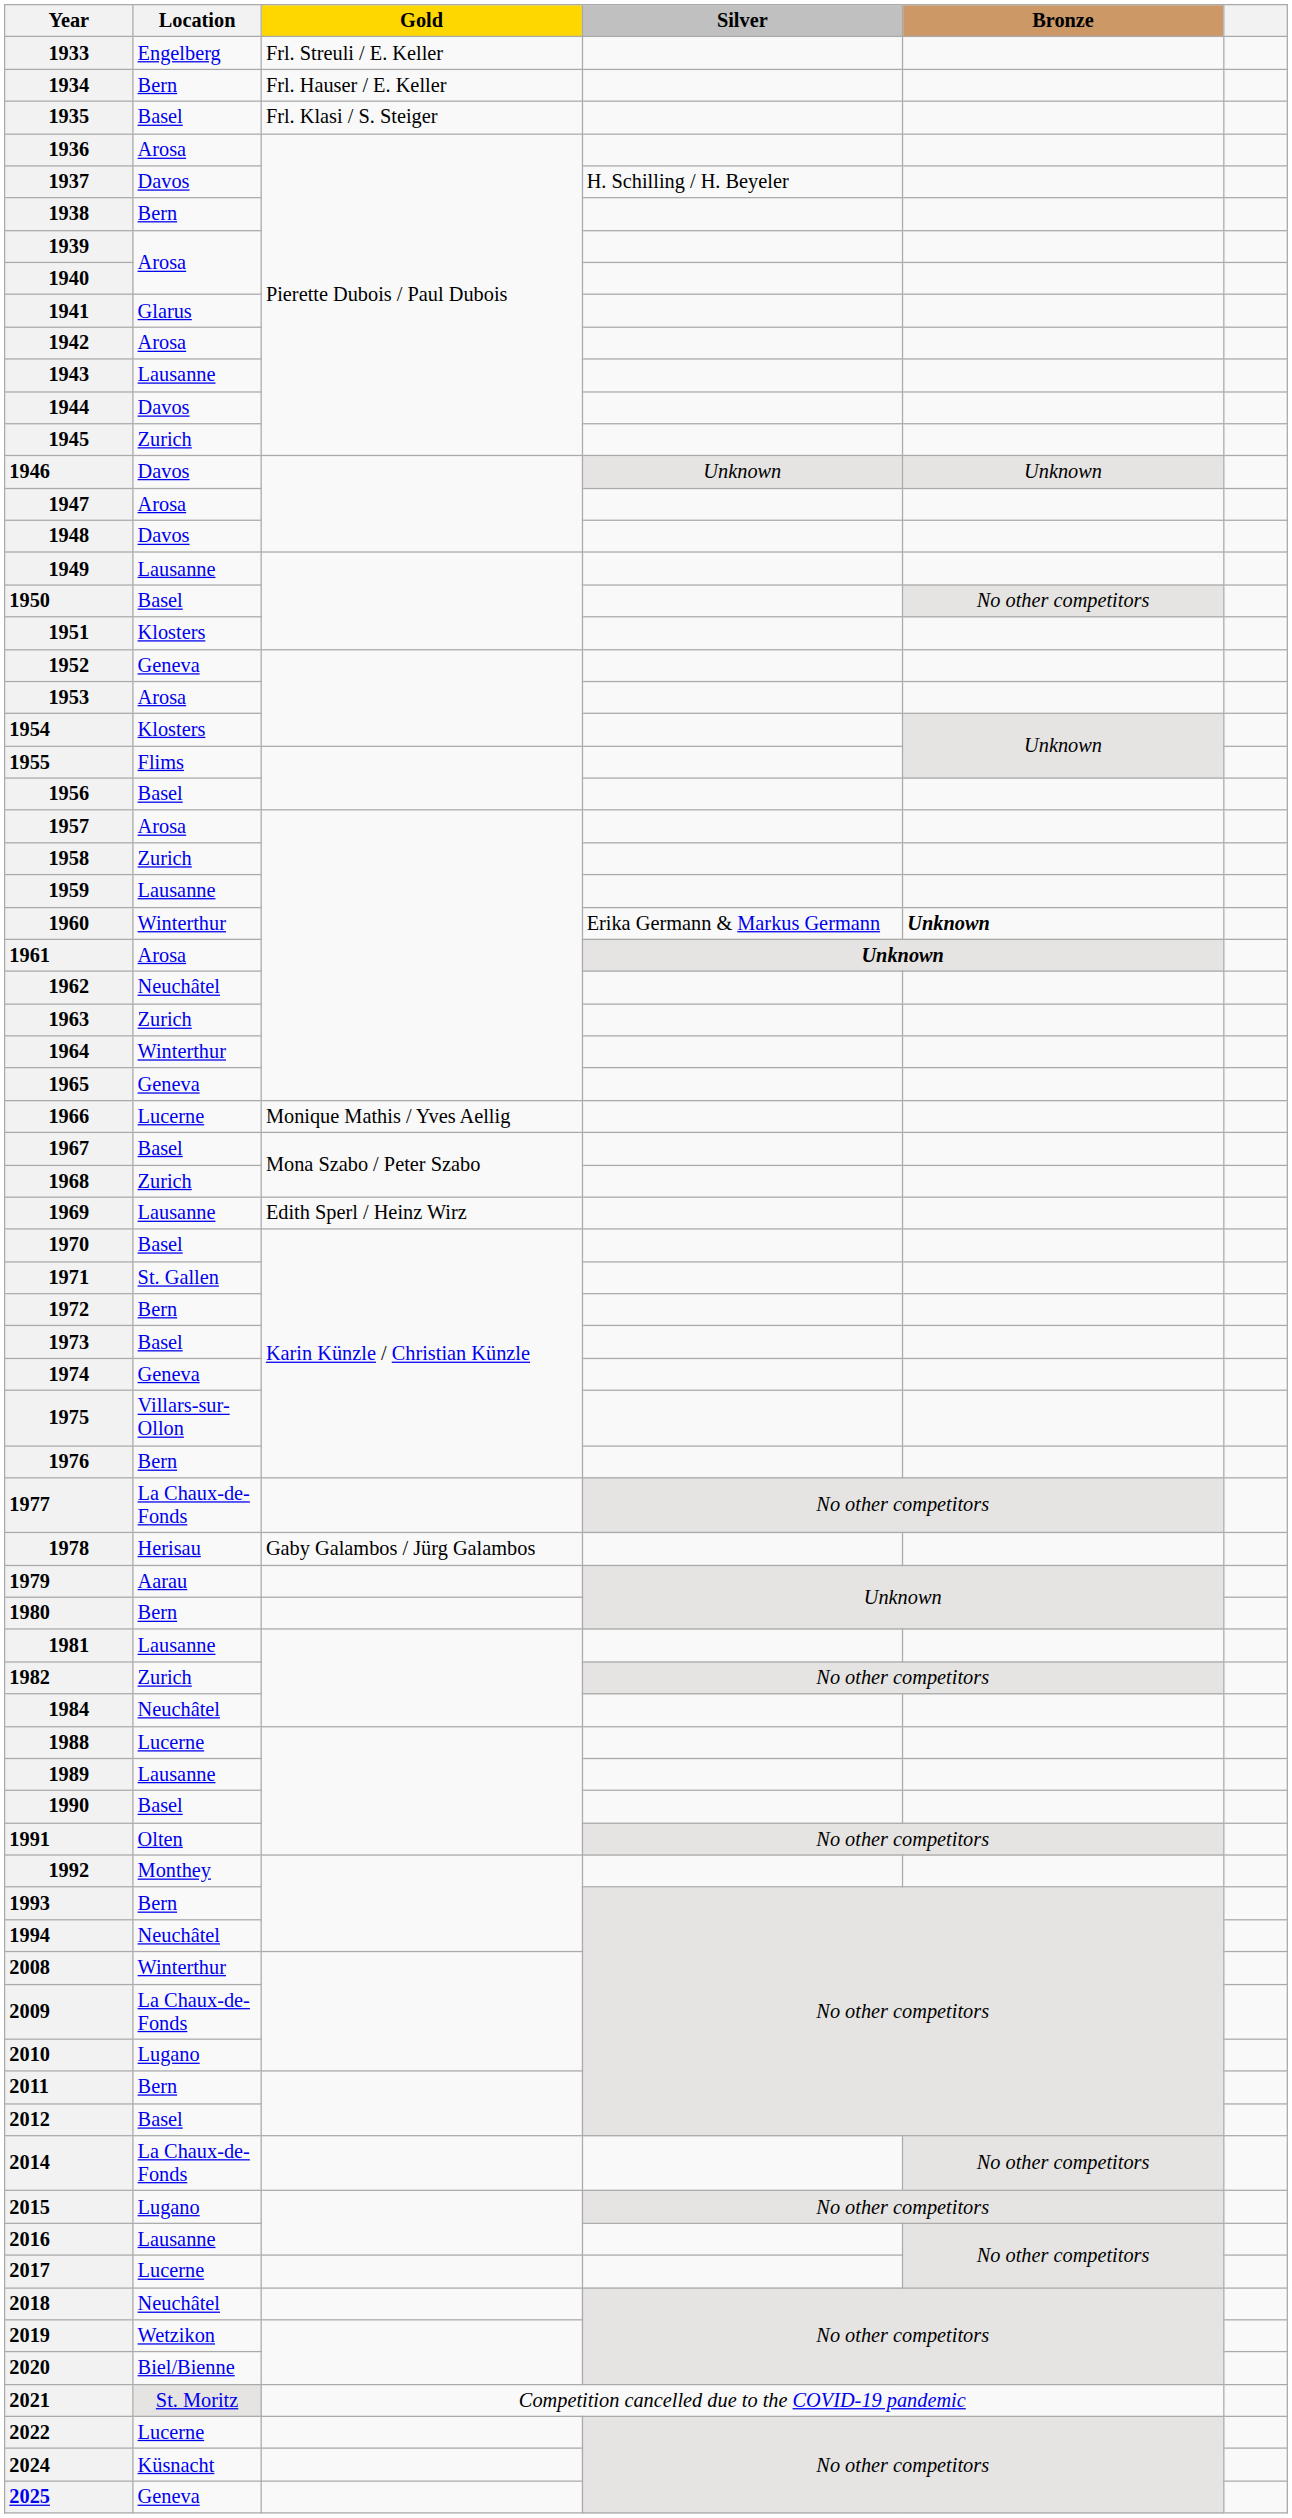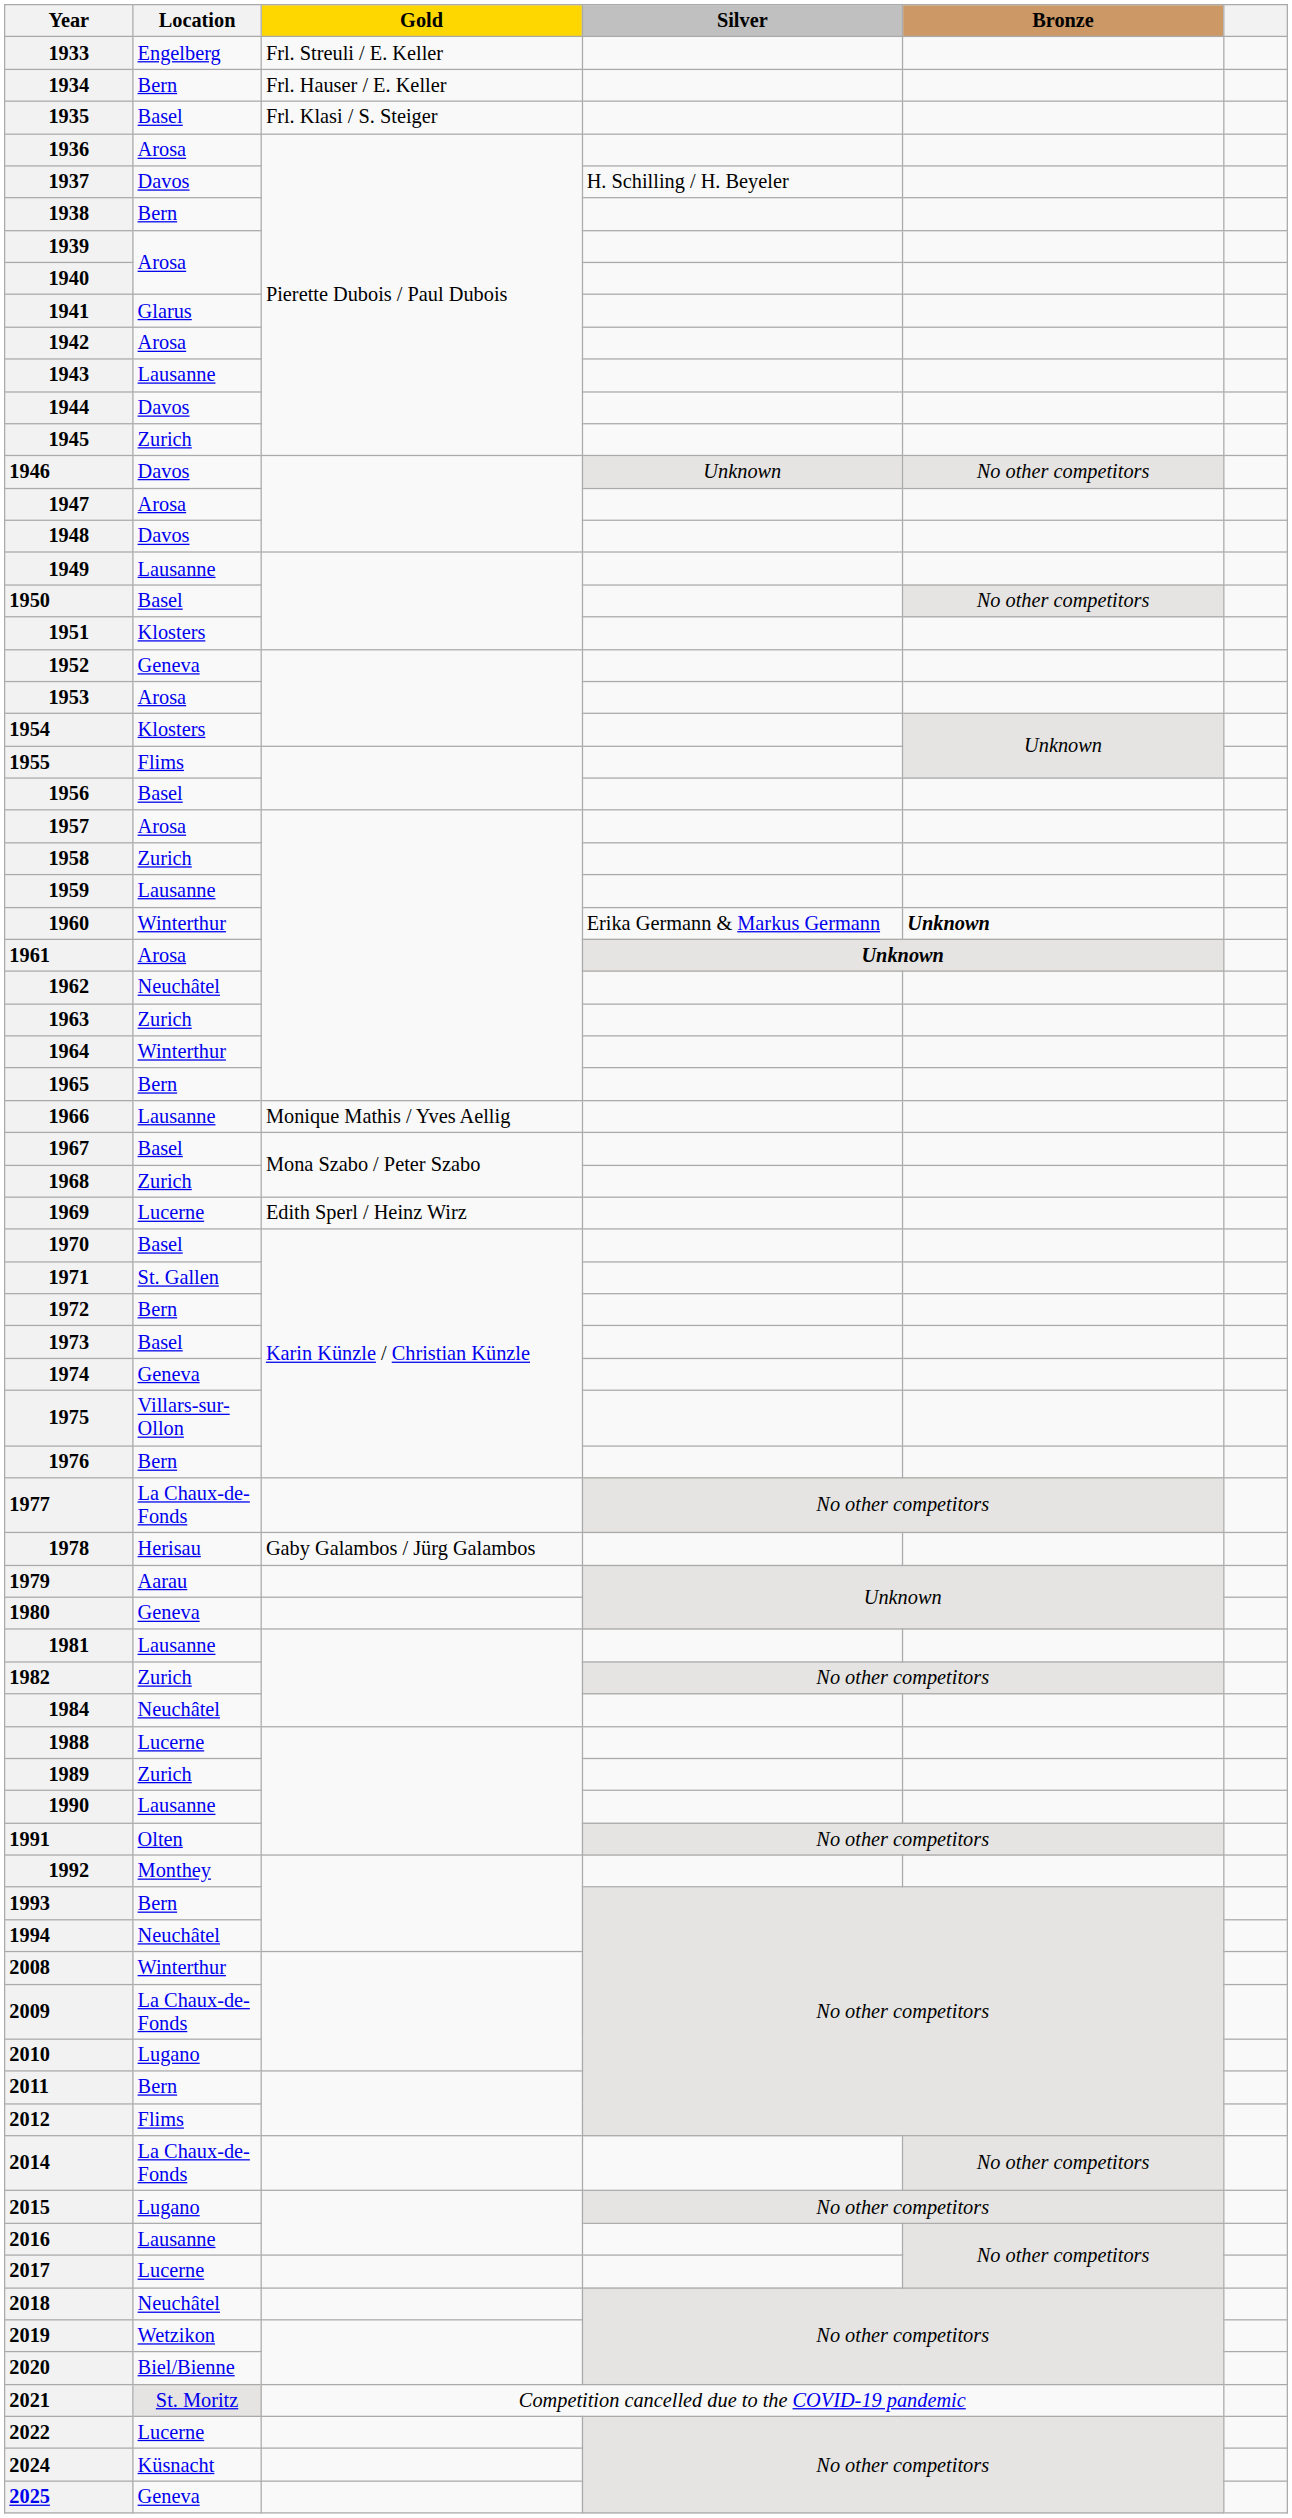 <table class="wikitable unsortable" style="text-align:left; width:80%">
 <tr>
 <th scope="col" style="text-align:center; width:10%">Year</th>
 <th scope="col" style="text-align:center; width:10%">Location</th>
 <th scope="col" style="text-align:center; width:25%; background:gold">Gold</th>
 <th scope="col" style="text-align:center; width:25%; background:silver">Silver</th>
 <th scope="col" style="text-align:center; width:25%; background:#c96">Bronze</th>
 <th scope="col" style="text-align:center; width:5%"></th>
 </tr>
 <tr>
 <th>1933</th>
 <td><a href='#'>Engelberg</a></td>
 <td>Frl. Streuli / E. Keller</td>
 <td></td>
 <td></td>
 <td></td>
 </tr>
 <tr>
 <th>1934</th>
 <td><a href='#'>Bern</a></td>
 <td>Frl. Hauser / E. Keller</td>
 <td></td>
 <td></td>
 <td></td>
 </tr>
 <tr>
 <th>1935</th>
 <td><a href='#'>Basel</a></td>
 <td>Frl. Klasi / S. Steiger</td>
 <td></td>
 <td></td>
 <td></td>
 </tr>
 <tr>
 <th>1936</th>
 <td><a href='#'>Arosa</a></td>
 <td rowspan="10">Pierette Dubois / Paul Dubois</td>
 <td></td>
 <td></td>
 <td></td>
 </tr>
 <tr>
 <th>1937</th>
 <td><a href='#'>Davos</a></td>
 <td>H. Schilling / H. Beyeler</td>
 <td></td>
 <td></td>
 </tr>
 <tr>
 <th>1938</th>
 <td><a href='#'>Bern</a></td>
 <td></td>
 <td></td>
 <td></td>
 </tr>
 <tr>
 <th>1939</th>
 <td rowspan="2"><a href='#'>Arosa</a></td>
 <td></td>
 <td></td>
 <td></td>
 </tr>
 <tr>
 <th>1940</th>
 <td></td>
 <td></td>
 <td></td>
 </tr>
 <tr>
 <th>1941</th>
 <td><a href='#'>Glarus</a></td>
 <td></td>
 <td></td>
 <td></td>
 </tr>
 <tr>
 <th>1942</th>
 <td><a href='#'>Arosa</a></td>
 <td></td>
 <td></td>
 <td></td>
 </tr>
 <tr>
 <th>1943</th>
 <td><a href='#'>Lausanne</a></td>
 <td></td>
 <td></td>
 <td></td>
 </tr>
 <tr>
 <th>1944</th>
 <td><a href='#'>Davos</a></td>
 <td></td>
 <td></td>
 <td></td>
 </tr>
 <tr>
 <th>1945</th>
 <td><a href='#'>Zurich</a></td>
 <td></td>
 <td></td>
 <td></td>
 </tr>
 <tr>
 <th scope="row" style="text-align:left">1946</th>
 <td><a href='#'>Davos</a></td>
 <td rowspan="3"></td>
 <td bgcolor="e5e4e2" align="center"><em>Unknown</em></td>
-<td align="center" bgcolor="e5e4e2"><em>Unknown</em></td>
+<td bgcolor="e5e4e2" align="center"><em>No other competitors</em></td>
 <td></td>
 </tr>
 <tr>
 <th>1947</th>
 <td><a href='#'>Arosa</a></td>
 <td></td>
 <td></td>
 <td></td>
 </tr>
 <tr>
 <th>1948</th>
 <td><a href='#'>Davos</a></td>
 <td></td>
 <td></td>
 <td></td>
 </tr>
 <tr>
 <th>1949</th>
 <td><a href='#'>Lausanne</a></td>
 <td rowspan="3"></td>
 <td></td>
 <td></td>
 <td></td>
 </tr>
 <tr>
 <th scope="row" style="text-align:left">1950</th>
 <td><a href='#'>Basel</a></td>
 <td></td>
 <td align="center" bgcolor="e5e4e2"><em>No other competitors</em></td>
 <td></td>
 </tr>
 <tr>
 <th>1951</th>
 <td><a href='#'>Klosters</a></td>
 <td></td>
 <td></td>
 <td></td>
 </tr>
 <tr>
 <th>1952</th>
 <td><a href='#'>Geneva</a></td>
 <td rowspan="3"></td>
 <td></td>
 <td></td>
 <td></td>
 </tr>
 <tr>
 <th>1953</th>
 <td><a href='#'>Arosa</a></td>
 <td></td>
 <td></td>
 <td></td>
 </tr>
 <tr>
 <th scope="row" style="text-align:left">1954</th>
 <td><a href='#'>Klosters</a></td>
 <td></td>
 <td rowspan="2" align="center" bgcolor="e5e4e2"><em>Unknown</em></td>
 <td></td>
 </tr>
 <tr>
 <th scope="row" style="text-align:left">1955</th>
 <td><a href='#'>Flims</a></td>
 <td rowspan="2"></td>
 <td></td>
 <td></td>
 </tr>
 <tr>
 <th>1956</th>
 <td><a href='#'>Basel</a></td>
 <td></td>
 <td></td>
 <td></td>
 </tr>
 <tr>
 <th>1957</th>
 <td><a href='#'>Arosa</a></td>
 <td rowspan="9"></td>
 <td></td>
 <td></td>
 <td></td>
 </tr>
 <tr>
 <th>1958</th>
 <td><a href='#'>Zurich</a></td>
 <td></td>
 <td></td>
 <td></td>
 </tr>
 <tr>
 <th>1959</th>
 <td><a href='#'>Lausanne</a></td>
 <td></td>
 <td></td>
 <td></td>
 </tr>
 <tr>
 <th>1960</th>
 <td><a href='#'>Winterthur</a></td>
 <td>Erika Germann & <a href='#'>Markus Germann</a></td>
 <td><strong><em>Unknown</em></strong></td>
 <td></td>
 </tr>
 <tr>
 <th scope="row" style="text-align:left">1961</th>
 <td><a href='#'>Arosa</a></td>
 <td colspan="2" bgcolor="e5e4e2" align="center"><strong><em>Unknown</em></strong></td>
 <td></td>
 </tr>
 <tr>
 <th>1962</th>
 <td><a href='#'>Neuchâtel</a></td>
 <td></td>
 <td></td>
 <td></td>
 </tr>
 <tr>
 <th>1963</th>
 <td><a href='#'>Zurich</a></td>
 <td></td>
 <td></td>
 <td></td>
 </tr>
 <tr>
 <th>1964</th>
 <td><a href='#'>Winterthur</a></td>
 <td></td>
 <td></td>
 <td></td>
 </tr>
 <tr>
 <th>1965</th>
-<td><a href='#'>Geneva</a></td>
+<td><a href='#'>Bern</a></td>
 <td></td>
 <td></td>
 <td></td>
 </tr>
 <tr>
 <th>1966</th>
-<td><a href='#'>Lucerne</a></td>
+<td><a href='#'>Lausanne</a></td>
 <td>Monique Mathis / Yves Aellig</td>
 <td></td>
 <td></td>
 <td></td>
 </tr>
 <tr>
 <th>1967</th>
 <td><a href='#'>Basel</a></td>
 <td rowspan="2">Mona Szabo / Peter Szabo</td>
 <td></td>
 <td></td>
 <td></td>
 </tr>
 <tr>
 <th>1968</th>
 <td><a href='#'>Zurich</a></td>
 <td></td>
 <td></td>
 <td></td>
 </tr>
 <tr>
 <th>1969</th>
-<td><a href='#'>Lausanne</a></td>
+<td><a href='#'>Lucerne</a></td>
 <td>Edith Sperl / Heinz Wirz</td>
 <td></td>
 <td></td>
 <td></td>
 </tr>
 <tr>
 <th>1970</th>
 <td><a href='#'>Basel</a></td>
 <td rowspan="7"><a href='#'>Karin Künzle</a> / <a href='#'>Christian Künzle</a></td>
 <td></td>
 <td></td>
 <td></td>
 </tr>
 <tr>
 <th>1971</th>
 <td><a href='#'>St. Gallen</a></td>
 <td></td>
 <td></td>
 <td></td>
 </tr>
 <tr>
 <th>1972</th>
 <td><a href='#'>Bern</a></td>
 <td></td>
 <td></td>
 <td></td>
 </tr>
 <tr>
 <th>1973</th>
 <td><a href='#'>Basel</a></td>
 <td></td>
 <td></td>
 <td></td>
 </tr>
 <tr>
 <th>1974</th>
 <td><a href='#'>Geneva</a></td>
 <td></td>
 <td></td>
 <td></td>
 </tr>
 <tr>
 <th>1975</th>
 <td><a href='#'>Villars-sur-Ollon</a></td>
 <td></td>
 <td></td>
 <td></td>
 </tr>
 <tr>
 <th>1976</th>
 <td><a href='#'>Bern</a></td>
 <td></td>
 <td></td>
 <td></td>
 </tr>
 <tr>
 <th scope="row" style="text-align:left">1977</th>
 <td><a href='#'>La Chaux-de-Fonds</a></td>
 <td></td>
 <td colspan="2" align="center" bgcolor="e5e4e2"><em>No other competitors</em></td>
 <td></td>
 </tr>
 <tr>
 <th>1978</th>
 <td><a href='#'>Herisau</a></td>
 <td>Gaby Galambos / Jürg Galambos</td>
 <td></td>
 <td></td>
 <td></td>
 </tr>
 <tr>
 <th scope="row" style="text-align:left">1979</th>
 <td><a href='#'>Aarau</a></td>
 <td></td>
 <td colspan="2" rowspan="2" align="center" bgcolor="e5e4e2"><em>Unknown</em></td>
 <td></td>
 </tr>
 <tr>
 <th scope="row" style="text-align:left">1980</th>
-<td><a href='#'>Bern</a></td>
+<td><a href='#'>Geneva</a></td>
 <td></td>
 <td></td>
 </tr>
 <tr>
 <th>1981</th>
 <td><a href='#'>Lausanne</a></td>
 <td rowspan="3"></td>
 <td></td>
 <td></td>
 <td></td>
 </tr>
 <tr>
 <th scope="row" style="text-align:left">1982</th>
 <td><a href='#'>Zurich</a></td>
 <td colspan="2" bgcolor="e5e4e2" align="center"><em>No other competitors</em></td>
 <td></td>
 </tr>
 <tr>
 <th>1984</th>
 <td><a href='#'>Neuchâtel</a></td>
 <td></td>
 <td></td>
 <td></td>
 </tr>
 <tr>
 <th>1988</th>
 <td><a href='#'>Lucerne</a></td>
 <td rowspan="4"></td>
 <td></td>
 <td></td>
 <td></td>
 </tr>
 <tr>
 <th>1989</th>
-<td><a href='#'>Lausanne</a></td>
+<td><a href='#'>Zurich</a></td>
 <td></td>
 <td></td>
 <td></td>
 </tr>
 <tr>
 <th>1990</th>
-<td><a href='#'>Basel</a></td>
+<td><a href='#'>Lausanne</a></td>
 <td></td>
 <td></td>
 <td></td>
 </tr>
 <tr>
 <th scope="row" style="text-align:left">1991</th>
 <td><a href='#'>Olten</a></td>
 <td colspan="2" align="center" bgcolor="e5e4e2"><em>No other competitors</em></td>
 <td></td>
 </tr>
 <tr>
 <th>1992</th>
 <td><a href='#'>Monthey</a></td>
 <td rowspan="3"></td>
 <td></td>
 <td></td>
 <td></td>
 </tr>
 <tr>
 <th scope="row" style="text-align:left">1993</th>
 <td><a href='#'>Bern</a></td>
 <td colspan="2" rowspan="7" align="center" bgcolor="e5e4e2"><em>No other competitors</em></td>
 <td></td>
 </tr>
 <tr>
 <th scope="row" style="text-align:left">1994</th>
 <td><a href='#'>Neuchâtel</a></td>
 <td></td>
 </tr>
 <tr>
 <th scope="row" style="text-align:left">2008</th>
 <td><a href='#'>Winterthur</a></td>
 <td rowspan="3"></td>
 <td></td>
 </tr>
 <tr>
 <th scope="row" style="text-align:left">2009</th>
 <td><a href='#'>La Chaux-de-Fonds</a></td>
 <td></td>
 </tr>
 <tr>
 <th scope="row" style="text-align:left">2010</th>
 <td><a href='#'>Lugano</a></td>
 <td></td>
 </tr>
 <tr>
 <th scope="row" style="text-align:left">2011</th>
 <td><a href='#'>Bern</a></td>
 <td rowspan="2"></td>
 <td></td>
 </tr>
 <tr>
 <th scope="row" style="text-align:left">2012</th>
-<td><a href='#'>Basel</a></td>
+<td><a href='#'>Flims</a></td>
 <td></td>
 </tr>
 <tr>
 <th scope="row" style="text-align:left">2014</th>
 <td><a href='#'>La Chaux-de-Fonds</a></td>
 <td></td>
 <td></td>
 <td align="center" bgcolor="e5e4e2"><em>No other competitors</em></td>
 <td></td>
 </tr>
 <tr>
 <th scope="row" style="text-align:left">2015</th>
 <td><a href='#'>Lugano</a></td>
 <td rowspan="2"></td>
 <td colspan="2" align="center" bgcolor="e5e4e2"><em>No other competitors</em></td>
 <td></td>
 </tr>
 <tr>
 <th scope="row" style="text-align:left">2016</th>
 <td><a href='#'>Lausanne</a></td>
 <td></td>
 <td rowspan="2" align="center" bgcolor="e5e4e2"><em>No other competitors</em></td>
 <td></td>
 </tr>
 <tr>
 <th scope="row" style="text-align:left">2017</th>
 <td><a href='#'>Lucerne</a></td>
 <td></td>
 <td></td>
 <td></td>
 </tr>
 <tr>
 <th scope="row" style="text-align:left">2018</th>
 <td><a href='#'>Neuchâtel</a></td>
 <td></td>
 <td colspan="2" rowspan="3" align="center" bgcolor="e5e4e2"><em>No other competitors</em></td>
 <td></td>
 </tr>
 <tr>
 <th scope="row" style="text-align:left">2019</th>
 <td><a href='#'>Wetzikon</a></td>
 <td rowspan="2"></td>
 <td></td>
 </tr>
 <tr>
 <th scope="row" style="text-align:left">2020</th>
 <td><a href='#'>Biel/Bienne</a></td>
 <td></td>
 </tr>
 <tr>
 <th scope="row" style="text-align:left">2021</th>
 <td align="center" bgcolor="e5e4e2"><a href='#'>St. Moritz</a></td>
 <td colspan="3" align="center"><em>Competition cancelled due to the <a href='#'>COVID-19 pandemic</a></em></td>
 <td></td>
 </tr>
 <tr>
 <th scope="row" style="text-align:left">2022</th>
 <td><a href='#'>Lucerne</a></td>
 <td></td>
 <td colspan="2" rowspan="3" align="center" bgcolor="e5e4e2"><em>No other competitors</em></td>
 <td></td>
 </tr>
 <tr>
 <th scope="row" style="text-align:left">2024</th>
 <td><a href='#'>Küsnacht</a></td>
 <td></td>
 <td></td>
 </tr>
 <tr>
 <th scope="row" style="text-align:left"><a href='#'>2025</a></th>
 <td><a href='#'>Geneva</a></td>
 <td></td>
 <td></td>
 </tr>
 </table>
